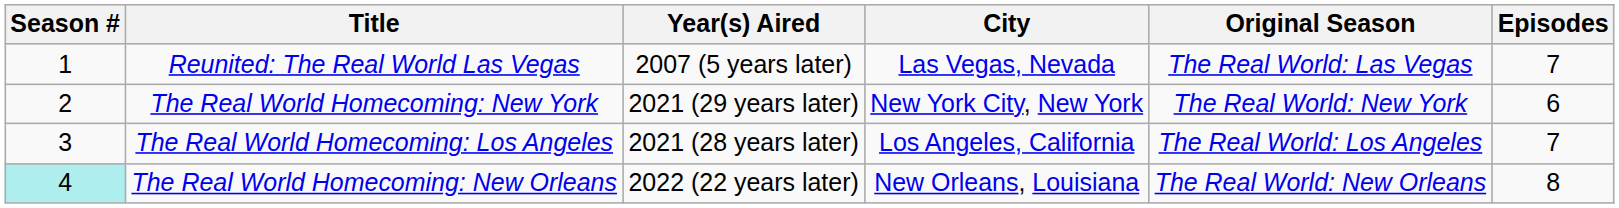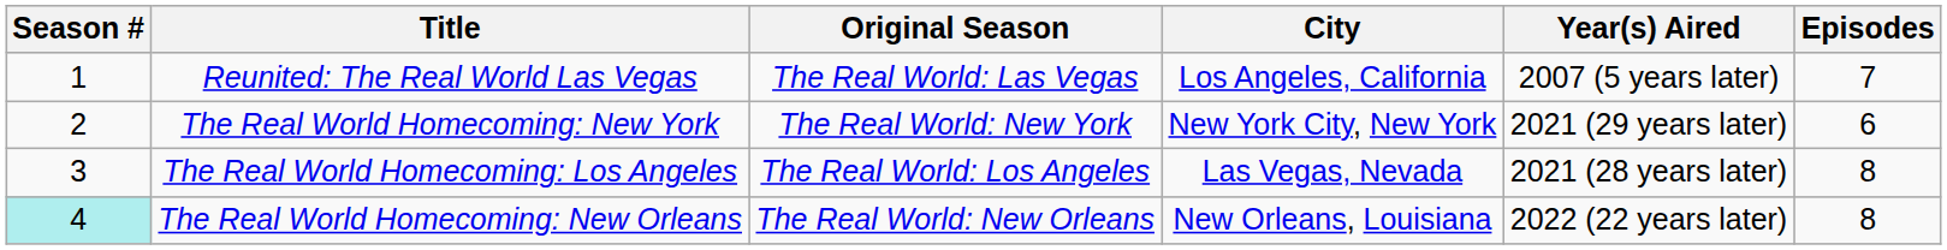 <table class="wikitable" style="text-align:center; margin:auto;" The setting for the 3rd season bypassed numerous past seasons that aired closer to the 2nd (Los Angeles) season than the first New Orleans season to head to the latter, because not enough people from any of the interval seasons were willing to do a reunion set. Paramount+ has removed all 3 Homecoming seasons from its streaming archives and stated there are no plans to have any future editions.>
 <tr>
 <th>Season #</th>
 <th>Title</th>
+<th>Original Season</th>
+<th>City</th>
 <th>Year(s) Aired</th>
-<th>City</th>
-<th>Original Season</th>
 <th>Episodes</th>
 </tr>
 <tr>
 <td>1</td>
 <td><em><a href='#'>Reunited: The Real World Las Vegas</a></em></td>
+<td><em><a href='#'>The Real World: Las Vegas</a></em></td>
+<td><a href='#'>Los Angeles, California</a></td>
 <td>2007 (5 years later)</td>
-<td><a href='#'>Las Vegas, Nevada</a></td>
-<td><em><a href='#'>The Real World: Las Vegas</a></em></td>
 <td>7</td>
 </tr>
 <tr>
 <td>2</td>
 <td><em><a href='#'>The Real World Homecoming: New York</a></em></td>
+<td><em><a href='#'>The Real World: New York</a></em></td>
+<td><a href='#'>New York City</a>, <a href='#'>New York</a></td>
 <td>2021 (29 years later)</td>
-<td><a href='#'>New York City</a>, <a href='#'>New York</a></td>
-<td><em><a href='#'>The Real World: New York</a></em></td>
 <td>6</td>
 </tr>
 <tr>
 <td>3</td>
 <td><em><a href='#'>The Real World Homecoming: Los Angeles</a></em></td>
+<td><em><a href='#'>The Real World: Los Angeles</a></em></td>
+<td><a href='#'>Las Vegas, Nevada</a></td>
 <td>2021 (28 years later)</td>
-<td><a href='#'>Los Angeles, California</a></td>
-<td><em><a href='#'>The Real World: Los Angeles</a></em></td>
-<td>7</td>
+<td>8</td>
 </tr>
 <tr>
 <td style="background: paleturquoise;">4</td>
 <td><em><a href='#'>The Real World Homecoming: New Orleans</a></em></td>
+<td><em><a href='#'>The Real World: New Orleans</a></em></td>
+<td><a href='#'>New Orleans</a>, <a href='#'>Louisiana</a></td>
 <td>2022 (22 years later)</td>
-<td><a href='#'>New Orleans</a>, <a href='#'>Louisiana</a></td>
-<td><em><a href='#'>The Real World: New Orleans</a></em></td>
 <td>8</td>
 </tr>
 </table>
